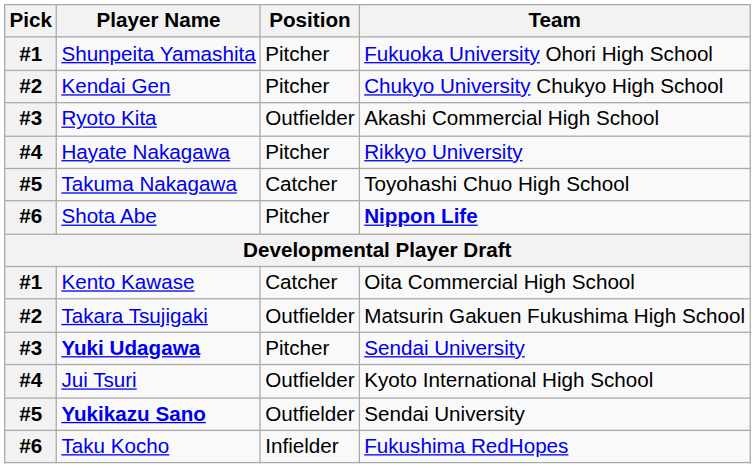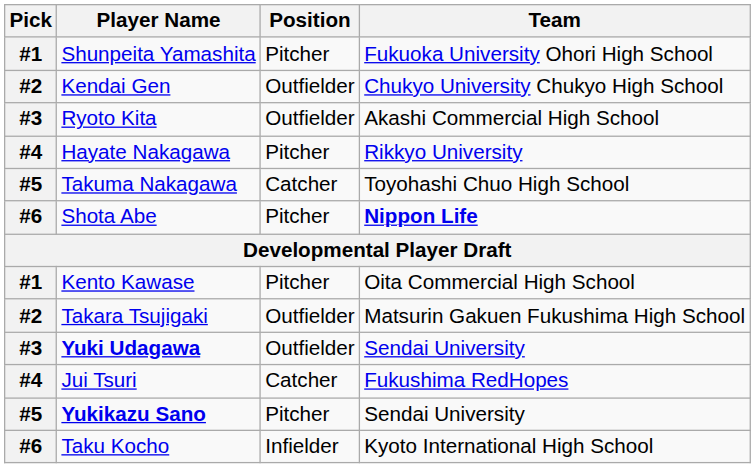 <table class="wikitable">
 <tr>
 <th>Pick</th>
 <th>Player Name</th>
 <th>Position</th>
 <th>Team</th>
 </tr>
 <tr>
 <th>#1</th>
 <td><a href='#'>Shunpeita Yamashita</a></td>
 <td>Pitcher</td>
 <td><a href='#'>Fukuoka University</a> Ohori High School</td>
 </tr>
 <tr>
 <th>#2</th>
 <td><a href='#'>Kendai Gen</a></td>
-<td>Pitcher</td>
+<td>Outfielder</td>
 <td><a href='#'>Chukyo University</a> Chukyo High School</td>
 </tr>
 <tr>
 <th>#3</th>
 <td><a href='#'>Ryoto Kita</a></td>
 <td>Outfielder</td>
 <td>Akashi Commercial High School</td>
 </tr>
 <tr>
 <th>#4</th>
 <td><a href='#'>Hayate Nakagawa</a></td>
 <td>Pitcher</td>
 <td><a href='#'>Rikkyo University</a></td>
 </tr>
 <tr>
 <th>#5</th>
 <td><a href='#'>Takuma Nakagawa</a></td>
 <td>Catcher</td>
 <td>Toyohashi Chuo High School</td>
 </tr>
 <tr>
 <th>#6</th>
 <td><a href='#'>Shota Abe</a></td>
 <td>Pitcher</td>
 <td><strong><a href='#'>Nippon Life</a></strong></td>
 </tr>
 <tr>
 <th colspan="5">Developmental Player Draft</th>
 </tr>
 <tr>
 <th>#1</th>
 <td><a href='#'>Kento Kawase</a></td>
-<td>Catcher</td>
+<td>Pitcher</td>
 <td>Oita Commercial High School</td>
 </tr>
 <tr>
 <th>#2</th>
 <td><a href='#'>Takara Tsujigaki</a></td>
 <td>Outfielder</td>
 <td>Matsurin Gakuen Fukushima High School</td>
 </tr>
 <tr>
 <th>#3</th>
 <td><strong><a href='#'>Yuki Udagawa</a></strong></td>
-<td>Pitcher</td>
+<td>Outfielder</td>
 <td><a href='#'>Sendai University</a></td>
 </tr>
 <tr>
 <th>#4</th>
 <td><a href='#'>Jui Tsuri</a></td>
-<td>Outfielder</td>
-<td>Kyoto International High School</td>
+<td>Catcher</td>
+<td><a href='#'>Fukushima RedHopes</a></td>
 </tr>
 <tr>
 <th>#5</th>
 <td><strong><a href='#'>Yukikazu Sano</a></strong></td>
-<td>Outfielder</td>
+<td>Pitcher</td>
 <td>Sendai University</td>
 </tr>
 <tr>
 <th>#6</th>
 <td><a href='#'>Taku Kocho</a></td>
 <td>Infielder</td>
-<td><a href='#'>Fukushima RedHopes</a></td>
+<td>Kyoto International High School</td>
 </tr>
 </table>
